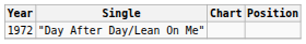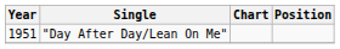 <table class="wikitable">
 <tr>
 <th align="left">Year</th>
 <th align="left">Single</th>
 <th align="left">Chart</th>
 <th align="left">Position</th>
 </tr>
 <tr>
-<td align="left">1972</td>
+<td align="left">1951</td>
 <td align="left">"Day After Day/Lean On Me"</td>
 <td align="left"></td>
 <td align="left"></td>
 </tr>
 <tr>
 </tr>
 </table>
